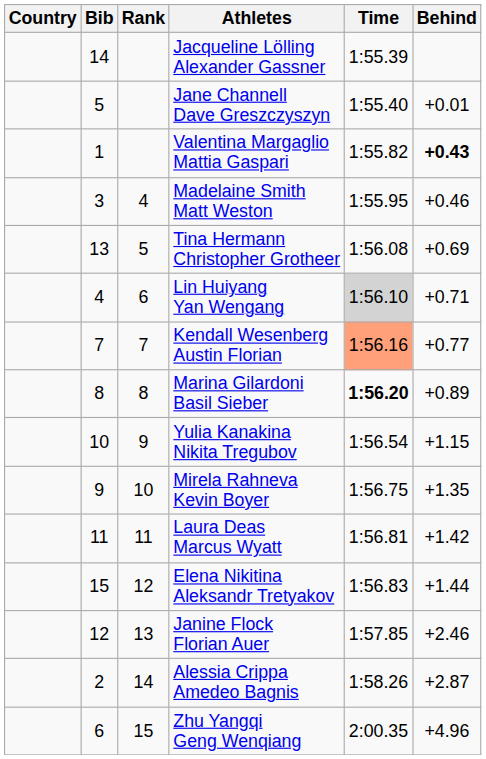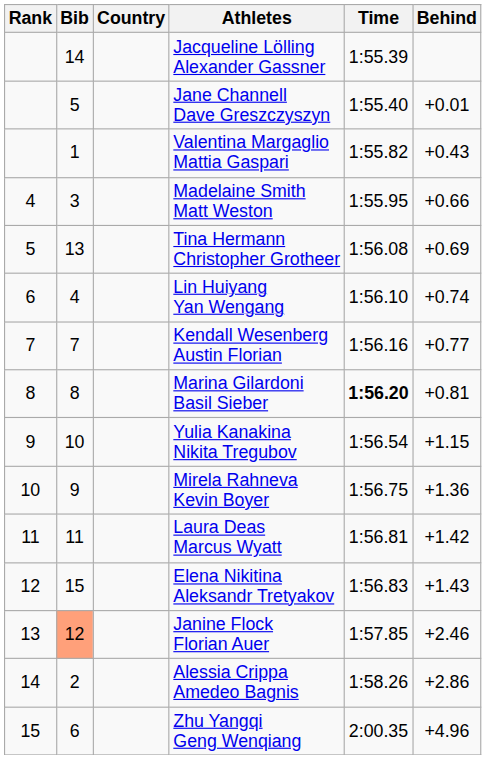 <table class="wikitable sortable" style="text-align:center">
 <tr>
+<th>Rank</th>
+<th>Bib</th>
 <th>Country</th>
-<th>Bib</th>
-<th>Rank</th>
 <th>Athletes</th>
 <th>Time</th>
 <th>Behind</th>
 </tr>
 <tr>
+<td></td>
+<td>14</td>
 <td align=left></td>
-<td>14</td>
-<td></td>
 <td align=left><a href='#'>Jacqueline Lölling</a><br><a href='#'>Alexander Gassner</a></td>
 <td>1:55.39</td>
 <td></td>
 </tr>
 <tr>
+<td></td>
+<td>5</td>
 <td align=left></td>
-<td>5</td>
-<td></td>
 <td align=left><a href='#'>Jane Channell</a><br><a href='#'>Dave Greszczyszyn</a></td>
 <td>1:55.40</td>
 <td>+0.01</td>
 </tr>
 <tr>
+<td></td>
+<td>1</td>
 <td align=left></td>
-<td>1</td>
-<td></td>
 <td align=left><a href='#'>Valentina Margaglio</a><br><a href='#'>Mattia Gaspari</a></td>
 <td>1:55.82</td>
-<td><strong>+0.43</strong></td>
+<td>+0.43</td>
 </tr>
 <tr>
+<td>4</td>
+<td>3</td>
 <td align=left></td>
-<td>3</td>
-<td>4</td>
 <td align=left><a href='#'>Madelaine Smith</a><br><a href='#'>Matt Weston</a></td>
 <td>1:55.95</td>
-<td>+0.46</td>
+<td>+0.66</td>
 </tr>
 <tr>
+<td>5</td>
+<td>13</td>
 <td align=left></td>
-<td>13</td>
-<td>5</td>
 <td align=left><a href='#'>Tina Hermann</a><br><a href='#'>Christopher Grotheer</a></td>
 <td>1:56.08</td>
 <td>+0.69</td>
 </tr>
 <tr>
+<td>6</td>
+<td>4</td>
 <td align=left></td>
-<td>4</td>
-<td>6</td>
 <td align=left><a href='#'>Lin Huiyang</a><br><a href='#'>Yan Wengang</a></td>
-<td style="background: lightgrey;">1:56.10</td>
-<td>+0.71</td>
+<td>1:56.10</td>
+<td>+0.74</td>
 </tr>
 <tr>
-<td align=left></td>
 <td>7</td>
 <td>7</td>
+<td align=left></td>
 <td align=left><a href='#'>Kendall Wesenberg</a><br><a href='#'>Austin Florian</a></td>
-<td style="background: lightsalmon;">1:56.16</td>
+<td>1:56.16</td>
 <td>+0.77</td>
 </tr>
 <tr>
-<td align=left></td>
 <td>8</td>
 <td>8</td>
+<td align=left></td>
 <td align=left><a href='#'>Marina Gilardoni</a><br><a href='#'>Basil Sieber</a></td>
 <td><strong>1:56.20</strong></td>
-<td>+0.89</td>
+<td>+0.81</td>
 </tr>
 <tr>
+<td>9</td>
+<td>10</td>
 <td align=left></td>
-<td>10</td>
-<td>9</td>
 <td align=left><a href='#'>Yulia Kanakina</a><br><a href='#'>Nikita Tregubov</a></td>
 <td>1:56.54</td>
 <td>+1.15</td>
 </tr>
 <tr>
+<td>10</td>
+<td>9</td>
 <td align=left></td>
-<td>9</td>
-<td>10</td>
 <td align=left><a href='#'>Mirela Rahneva</a><br><a href='#'>Kevin Boyer</a></td>
 <td>1:56.75</td>
-<td>+1.35</td>
+<td>+1.36</td>
 </tr>
 <tr>
-<td align=left></td>
 <td>11</td>
 <td>11</td>
+<td align=left></td>
 <td align=left><a href='#'>Laura Deas</a><br><a href='#'>Marcus Wyatt</a></td>
 <td>1:56.81</td>
 <td>+1.42</td>
 </tr>
 <tr>
+<td>12</td>
+<td>15</td>
 <td align=left></td>
-<td>15</td>
-<td>12</td>
 <td align=left><a href='#'>Elena Nikitina</a><br><a href='#'>Aleksandr Tretyakov</a></td>
 <td>1:56.83</td>
-<td>+1.44</td>
+<td>+1.43</td>
 </tr>
 <tr>
+<td>13</td>
+<td style="background: lightsalmon;">12</td>
 <td align=left></td>
-<td>12</td>
-<td>13</td>
 <td align=left><a href='#'>Janine Flock</a><br><a href='#'>Florian Auer</a></td>
 <td>1:57.85</td>
 <td>+2.46</td>
 </tr>
 <tr>
+<td>14</td>
+<td>2</td>
 <td align=left></td>
-<td>2</td>
-<td>14</td>
 <td align=left><a href='#'>Alessia Crippa</a><br><a href='#'>Amedeo Bagnis</a></td>
 <td>1:58.26</td>
-<td>+2.87</td>
+<td>+2.86</td>
 </tr>
 <tr>
+<td>15</td>
+<td>6</td>
 <td align=left></td>
-<td>6</td>
-<td>15</td>
 <td align=left><a href='#'>Zhu Yangqi</a><br><a href='#'>Geng Wenqiang</a></td>
 <td>2:00.35</td>
 <td>+4.96</td>
 </tr>
 </table>
